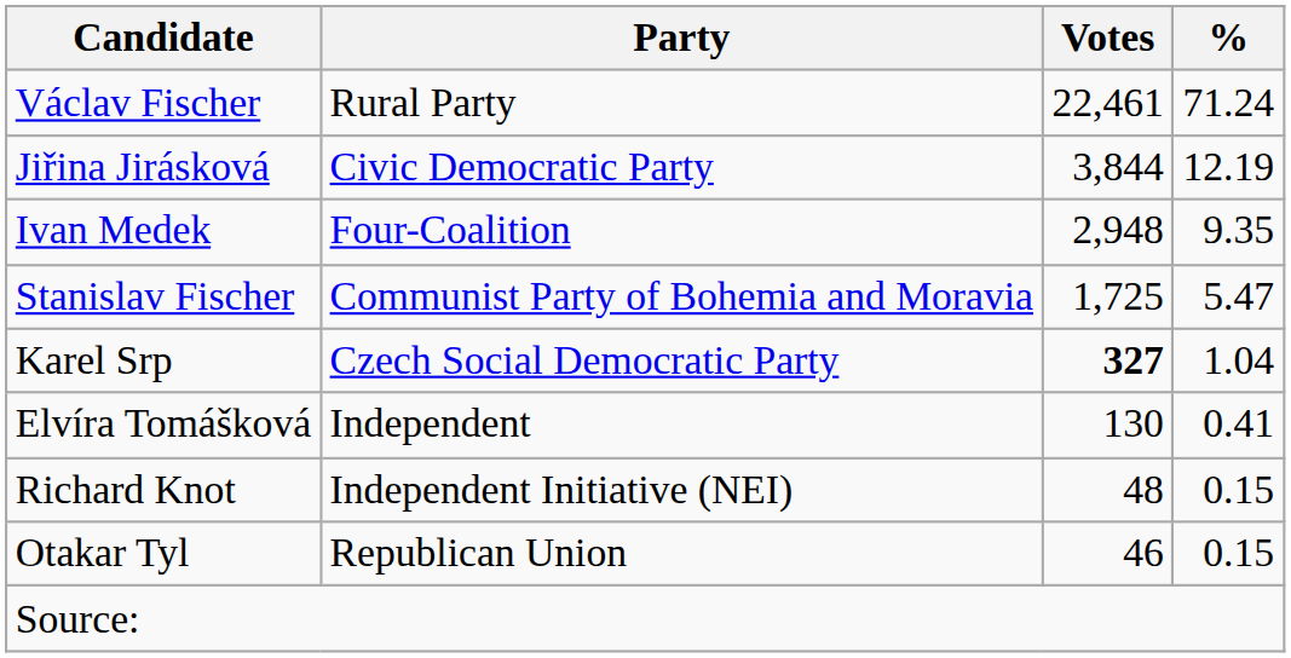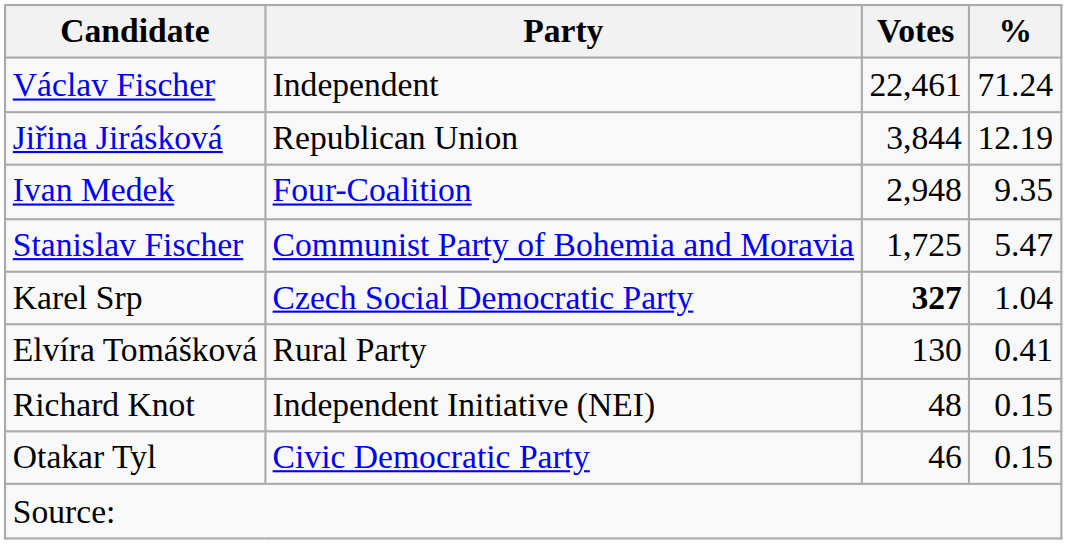 <table class=wikitable style=text-align:right>
 <tr>
 <th>Candidate</th>
 <th>Party</th>
 <th>Votes</th>
 <th>%</th>
 </tr>
 <tr>
 <td align=left><a href='#'>Václav Fischer</a></td>
-<td align=left>Rural Party</td>
+<td align=left>Independent</td>
 <td>22,461</td>
 <td>71.24</td>
 </tr>
 <tr>
 <td align=left><a href='#'>Jiřina Jirásková</a></td>
-<td align=left><a href='#'>Civic Democratic Party</a></td>
+<td align=left>Republican Union</td>
 <td>3,844</td>
 <td>12.19</td>
 </tr>
 <tr>
 <td align=left><a href='#'>Ivan Medek</a></td>
 <td align=left><a href='#'>Four-Coalition</a></td>
 <td>2,948</td>
 <td>9.35</td>
 </tr>
 <tr>
 <td align=left><a href='#'>Stanislav Fischer</a></td>
 <td align=left><a href='#'>Communist Party of Bohemia and Moravia</a></td>
 <td>1,725</td>
 <td>5.47</td>
 </tr>
 <tr>
 <td align=left>Karel Srp</td>
 <td align=left><a href='#'>Czech Social Democratic Party</a></td>
 <td><strong>327</strong></td>
 <td>1.04</td>
 </tr>
 <tr>
 <td align=left>Elvíra Tomášková</td>
-<td align=left>Independent</td>
+<td align=left>Rural Party</td>
 <td>130</td>
 <td>0.41</td>
 </tr>
 <tr>
 <td align=left>Richard Knot</td>
 <td align=left>Independent Initiative (NEI)</td>
 <td>48</td>
 <td>0.15</td>
 </tr>
 <tr>
 <td align=left>Otakar Tyl</td>
-<td align=left>Republican Union</td>
+<td align=left><a href='#'>Civic Democratic Party</a></td>
 <td>46</td>
 <td>0.15</td>
 </tr>
 <tr>
 <td align=left colspan=5>Source: </td>
 </tr>
 </table>
